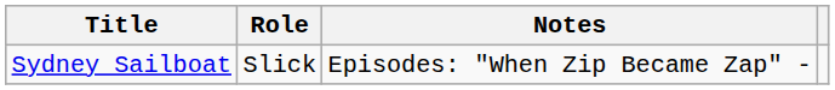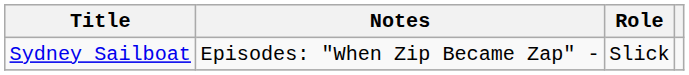 <table class="wikitable">
 <tr>
 <th>Title</th>
+<th>Notes</th>
 <th>Role</th>
-<th>Notes</th>
 <th></th>
 </tr>
 <tr>
 <td><a href='#'>Sydney Sailboat</a></td>
+<td>Episodes: "When Zip Became Zap" -</td>
 <td>Slick</td>
-<td>Episodes: "When Zip Became Zap" -</td>
 <td></td>
 </tr>
 </table>
